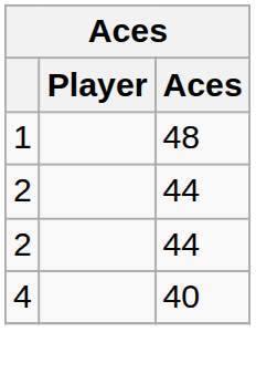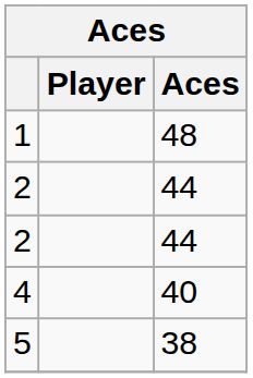 <table class="wikitable">
 <tr>
 <th colspan="3">Aces</th>
 </tr>
 <tr>
 <th></th>
 <th>Player</th>
 <th>Aces</th>
 </tr>
 <tr>
 <td>1</td>
 <td></td>
 <td>48</td>
 </tr>
 <tr>
 <td>2</td>
 <td></td>
 <td>44</td>
 </tr>
 <tr>
 <td>2</td>
 <td></td>
 <td>44</td>
 </tr>
 <tr>
 <td>4</td>
 <td></td>
 <td>40</td>
 </tr>
 <tr>
+<td>5</td>
+<td></td>
+<td>38</td>
+</tr>
+<tr>
 </tr>
 </table>
